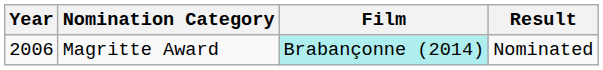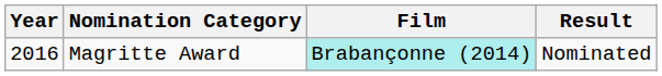 <table class="wikitable">
 <tr>
 <th>Year</th>
 <th>Nomination Category</th>
 <th>Film</th>
 <th>Result</th>
 </tr>
 <tr>
-<td>2006</td>
+<td>2016</td>
 <td>Magritte Award</td>
 <td style="background: paleturquoise;">Brabançonne (2014)</td>
 <td>Nominated</td>
 </tr>
 </table>
